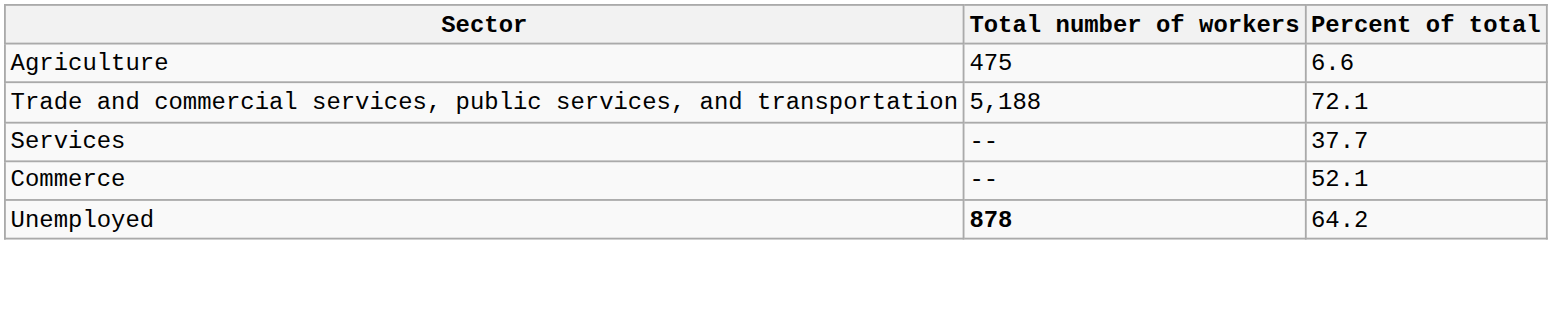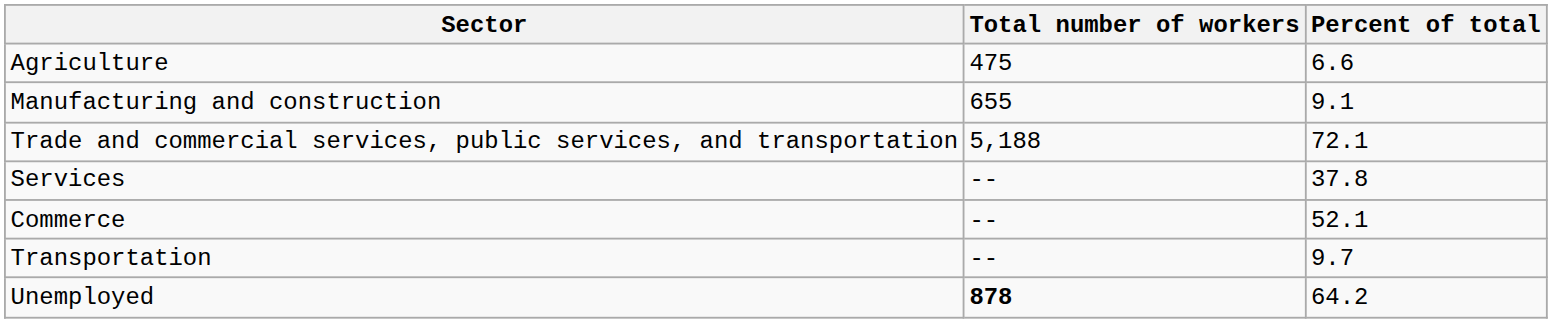 <table class="wikitable">
 <tr>
 <th>Sector</th>
 <th>Total number of workers</th>
 <th>Percent of total</th>
 </tr>
 <tr>
 <td>Agriculture</td>
 <td>475</td>
 <td>6.6</td>
 </tr>
 <tr>
+<td>Manufacturing and construction</td>
+<td>655</td>
+<td>9.1</td>
+</tr>
+<tr>
 <td>Trade and commercial services, public services, and transportation</td>
 <td>5,188</td>
 <td>72.1</td>
 </tr>
 <tr>
 <td>Services</td>
 <td>--</td>
-<td>37.7</td>
+<td>37.8</td>
 </tr>
 <tr>
 <td>Commerce</td>
 <td>--</td>
 <td>52.1</td>
 </tr>
 <tr>
+<td>Transportation</td>
+<td>--</td>
+<td>9.7</td>
+</tr>
+<tr>
 <td>Unemployed</td>
 <td><strong>878</strong></td>
 <td>64.2</td>
 </tr>
 </table>
